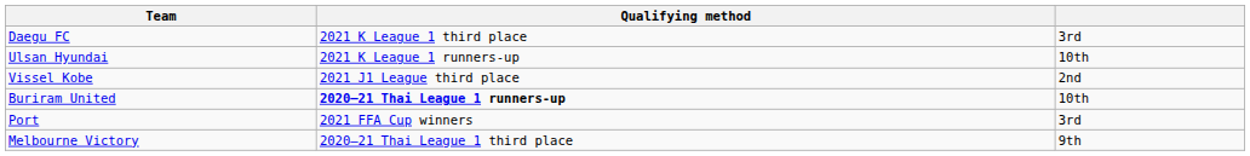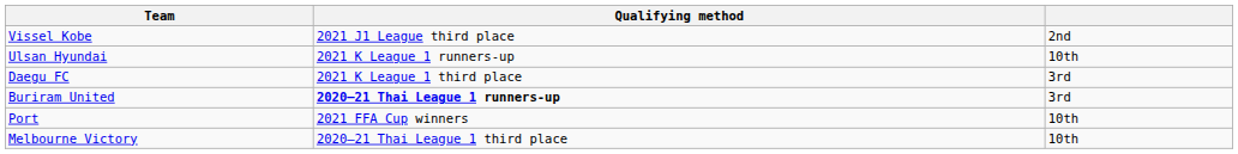 <table class="wikitable" style="table-layout:fixed;width:100%;">
 <tr>
 <th width=25%>Team</th>
 <th width=60%>Qualifying method</th>
 <th width=15%> </th>
 </tr>
 <tr>
-<td> <a href='#'>Daegu FC</a></td>
-<td><a href='#'>2021 K League 1</a> third place</td>
-<td>3rd </td>
+<td> <a href='#'>Vissel Kobe</a></td>
+<td><a href='#'>2021 J1 League</a> third place</td>
+<td>2nd </td>
 </tr>
 <tr>
 <td> <a href='#'>Ulsan Hyundai</a></td>
 <td><a href='#'>2021 K League 1</a> runners-up</td>
 <td>10th </td>
 </tr>
 <tr>
-<td> <a href='#'>Vissel Kobe</a></td>
-<td><a href='#'>2021 J1 League</a> third place</td>
-<td>2nd </td>
+<td> <a href='#'>Daegu FC</a></td>
+<td><a href='#'>2021 K League 1</a> third place</td>
+<td>3rd </td>
 </tr>
 <tr>
 <td> <a href='#'>Buriram United</a></td>
 <td><strong><a href='#'>2020–21 Thai League 1</a> runners-up</strong></td>
-<td>10th </td>
+<td>3rd </td>
 </tr>
 <tr>
 <td> <a href='#'>Port</a></td>
 <td><a href='#'>2021 FFA Cup</a> winners</td>
-<td>3rd </td>
+<td>10th </td>
 </tr>
 <tr>
 <td> <a href='#'>Melbourne Victory</a></td>
 <td><a href='#'>2020–21 Thai League 1</a> third place</td>
-<td>9th </td>
+<td>10th </td>
 </tr>
 </table>
